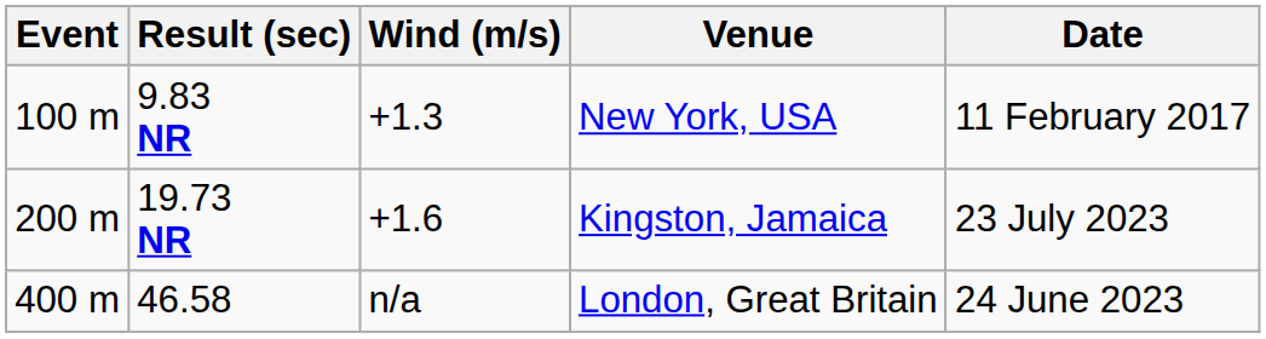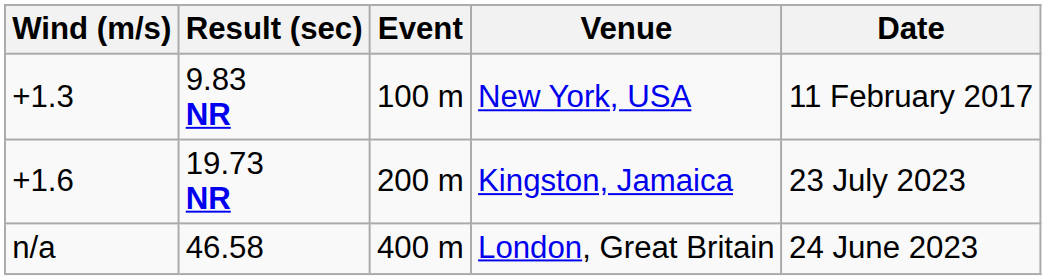 <table class="wikitable">
 <tr>
+<th>Wind (m/s)</th>
+<th>Result (sec)</th>
 <th>Event</th>
-<th>Result (sec)</th>
-<th>Wind (m/s)</th>
 <th>Venue</th>
 <th>Date</th>
 </tr>
 <tr>
+<td>+1.3</td>
+<td>9.83<br><strong><a href='#'>NR</a></strong></td>
 <td>100 m</td>
-<td>9.83<br><strong><a href='#'>NR</a></strong></td>
-<td>+1.3</td>
 <td><a href='#'>New York, USA</a></td>
 <td>11 February 2017</td>
 </tr>
 <tr>
+<td>+1.6</td>
+<td>19.73<br><strong><a href='#'>NR</a></strong></td>
 <td>200 m</td>
-<td>19.73<br><strong><a href='#'>NR</a></strong></td>
-<td>+1.6</td>
 <td><a href='#'>Kingston, Jamaica</a></td>
 <td>23 July 2023</td>
 </tr>
 <tr>
+<td>n/a</td>
+<td>46.58</td>
 <td>400 m</td>
-<td>46.58</td>
-<td>n/a</td>
 <td><a href='#'>London</a>, Great Britain</td>
 <td>24 June 2023</td>
 </tr>
 </table>
